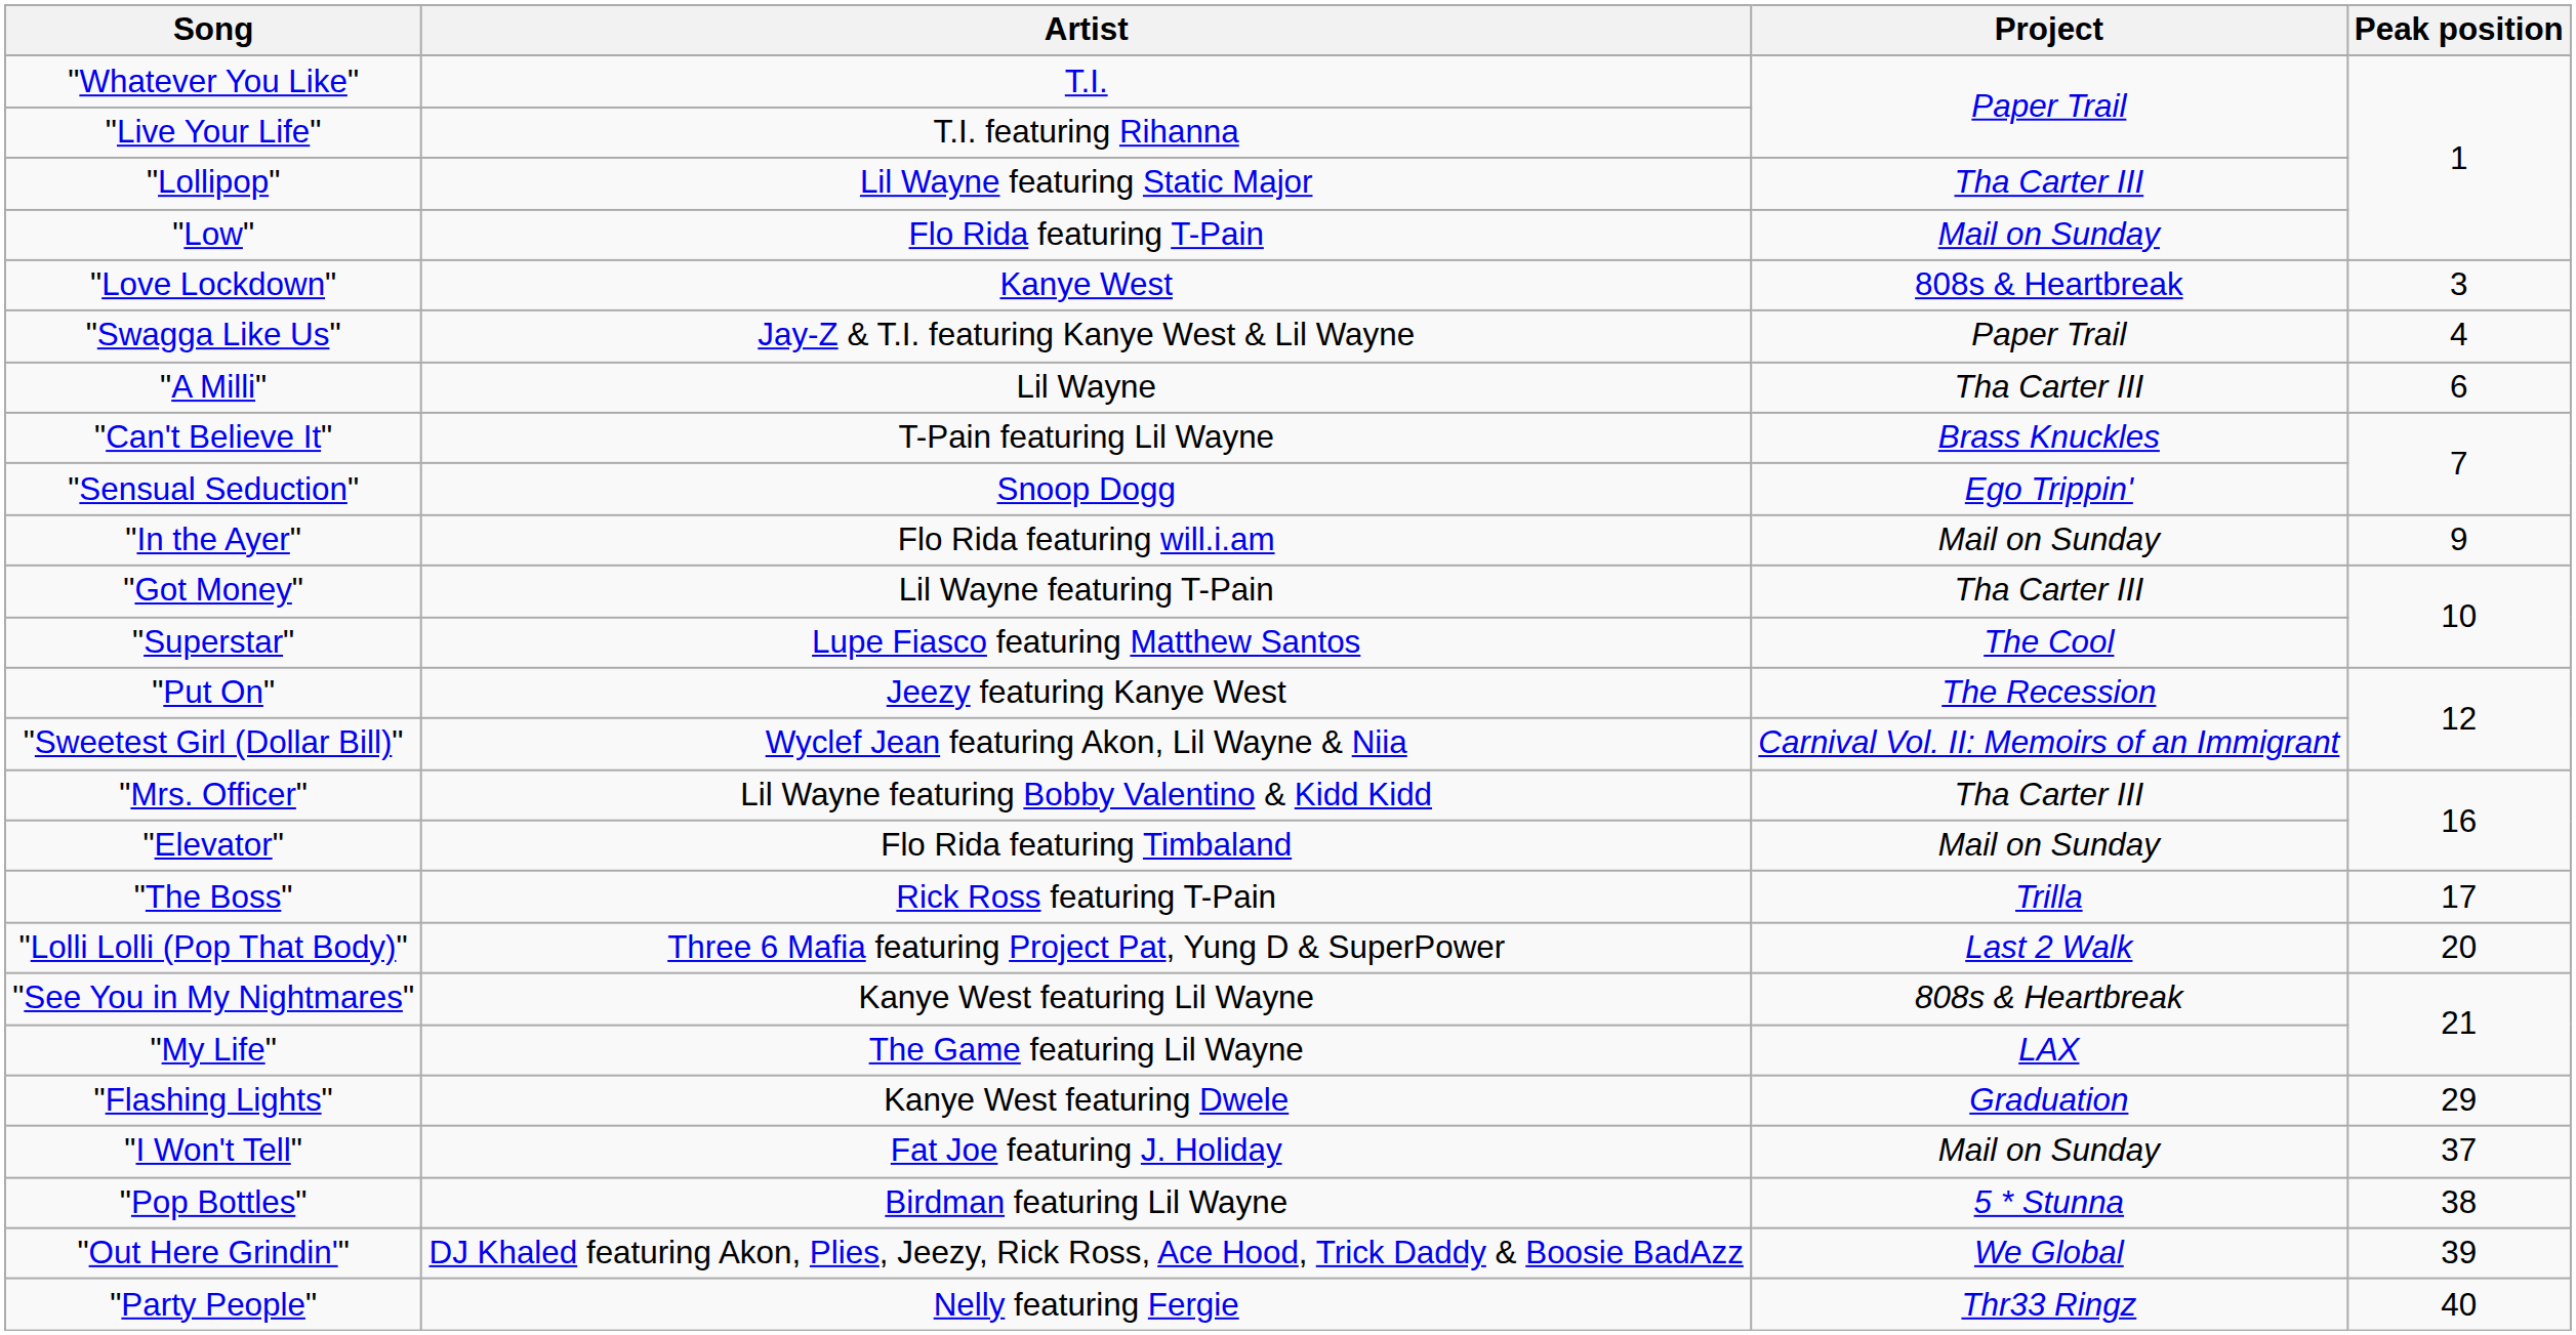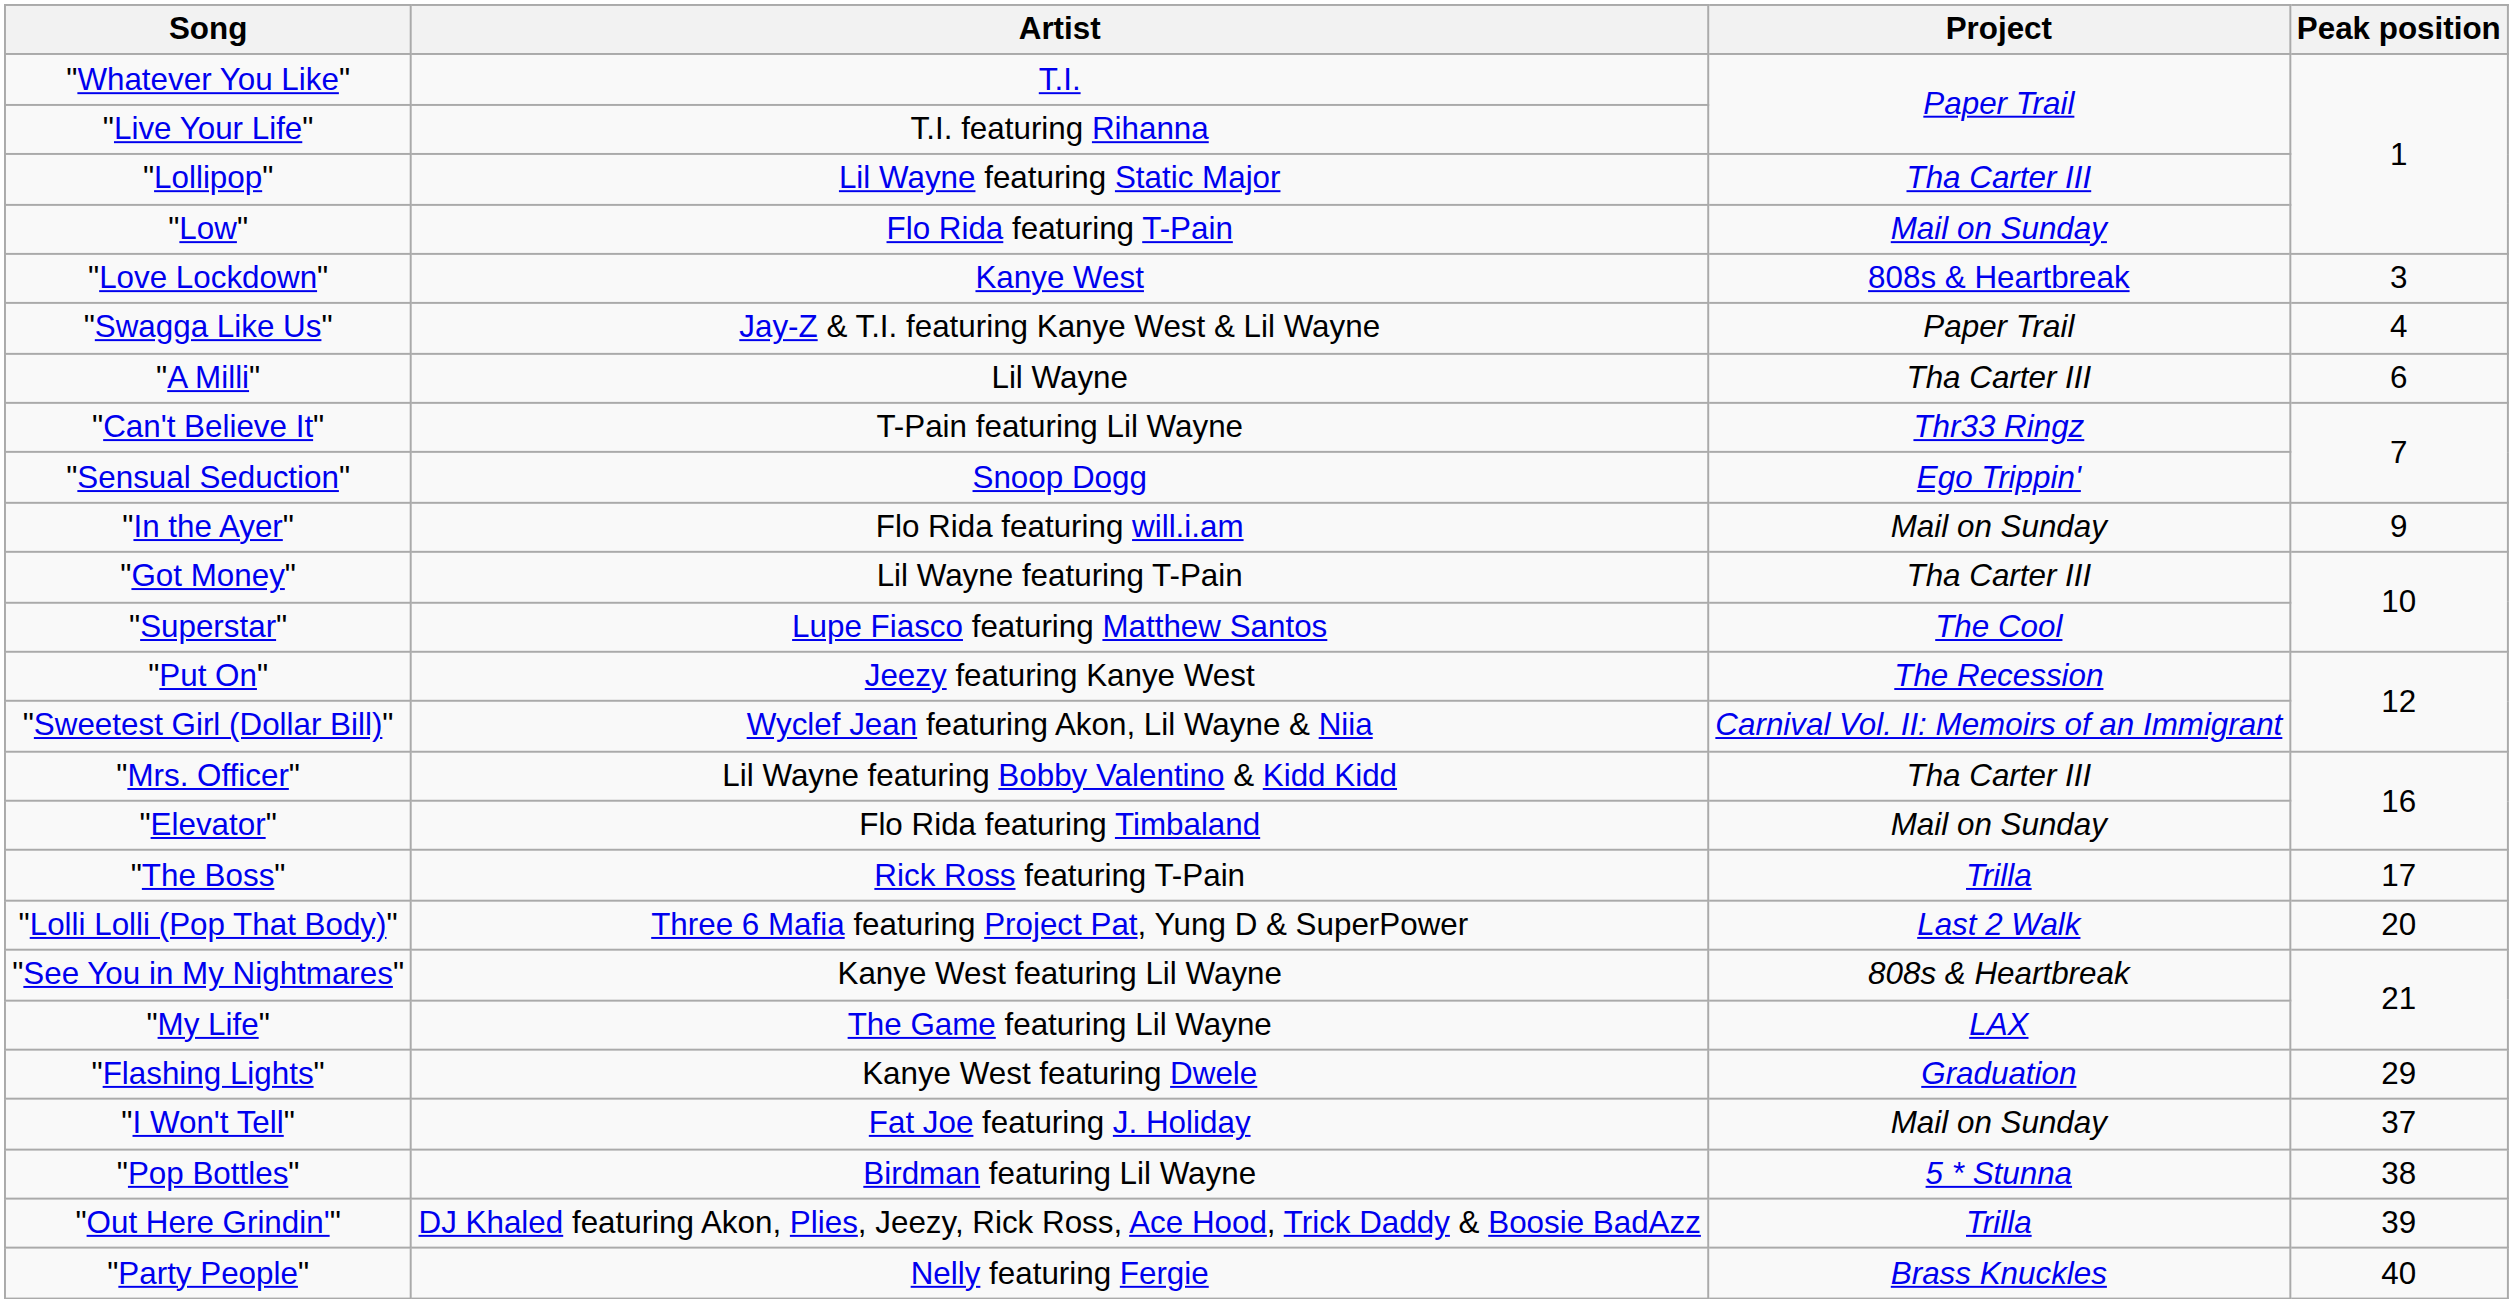 <table class="wikitable sortable plainrowheaders" style="text-align:center;">
 <tr>
 <th scope="col">Song</th>
 <th scope="col">Artist</th>
 <th scope="col">Project</th>
 <th scope="col">Peak position</th>
 </tr>
 <tr>
 <td>"<a href='#'>Whatever You Like</a>"</td>
 <td><a href='#'>T.I.</a></td>
 <td rowspan="2"><em><a href='#'>Paper Trail</a></em></td>
 <td rowspan="4">1</td>
 </tr>
 <tr>
 <td>"<a href='#'>Live Your Life</a>"</td>
 <td>T.I. featuring <a href='#'>Rihanna</a></td>
 </tr>
 <tr>
 <td>"<a href='#'>Lollipop</a>"</td>
 <td><a href='#'>Lil Wayne</a> featuring <a href='#'>Static Major</a></td>
 <td><em><a href='#'>Tha Carter III</a></em></td>
 </tr>
 <tr>
 <td>"<a href='#'>Low</a>"</td>
 <td><a href='#'>Flo Rida</a> featuring <a href='#'>T-Pain</a></td>
 <td><em><a href='#'>Mail on Sunday</a></em></td>
 </tr>
 <tr>
 <td>"<a href='#'>Love Lockdown</a>"</td>
 <td><a href='#'>Kanye West</a></td>
 <td><a href='#'>808s & Heartbreak</a></td>
 <td>3</td>
 </tr>
 <tr>
 <td>"<a href='#'>Swagga Like Us</a>"</td>
 <td><a href='#'>Jay-Z</a> & T.I. featuring Kanye West & Lil Wayne</td>
 <td><em>Paper Trail</em></td>
 <td>4</td>
 </tr>
 <tr>
 <td>"<a href='#'>A Milli</a>"</td>
 <td>Lil Wayne</td>
 <td><em>Tha Carter III</em></td>
 <td>6</td>
 </tr>
 <tr>
 <td>"<a href='#'>Can't Believe It</a>"</td>
 <td>T-Pain featuring Lil Wayne</td>
-<td><em><a href='#'>Brass Knuckles</a></em></td>
+<td><em><a href='#'>Thr33 Ringz</a></em></td>
 <td rowspan="2">7</td>
 </tr>
 <tr>
 <td>"<a href='#'>Sensual Seduction</a>"</td>
 <td><a href='#'>Snoop Dogg</a></td>
 <td><em><a href='#'>Ego Trippin'</a></em></td>
 </tr>
 <tr>
 <td>"<a href='#'>In the Ayer</a>"</td>
 <td>Flo Rida featuring <a href='#'>will.i.am</a></td>
 <td><em>Mail on Sunday</em></td>
 <td>9</td>
 </tr>
 <tr>
 <td>"<a href='#'>Got Money</a>"</td>
 <td>Lil Wayne featuring T-Pain</td>
 <td><em>Tha Carter III</em></td>
 <td rowspan="2">10</td>
 </tr>
 <tr>
 <td>"<a href='#'>Superstar</a>"</td>
 <td><a href='#'>Lupe Fiasco</a> featuring <a href='#'>Matthew Santos</a></td>
 <td><em><a href='#'>The Cool</a></em></td>
 </tr>
 <tr>
 <td>"<a href='#'>Put On</a>"</td>
 <td><a href='#'>Jeezy</a> featuring Kanye West</td>
 <td><em><a href='#'>The Recession</a></em></td>
 <td rowspan="2">12</td>
 </tr>
 <tr>
 <td>"<a href='#'>Sweetest Girl (Dollar Bill)</a>"</td>
 <td><a href='#'>Wyclef Jean</a> featuring Akon, Lil Wayne & <a href='#'>Niia</a></td>
 <td><em><a href='#'>Carnival Vol. II: Memoirs of an Immigrant</a></em></td>
 </tr>
 <tr>
 <td>"<a href='#'>Mrs. Officer</a>"</td>
 <td>Lil Wayne featuring <a href='#'>Bobby Valentino</a> & <a href='#'>Kidd Kidd</a></td>
 <td><em>Tha Carter III</em></td>
 <td rowspan="2">16</td>
 </tr>
 <tr>
 <td>"<a href='#'>Elevator</a>"</td>
 <td>Flo Rida featuring <a href='#'>Timbaland</a></td>
 <td><em>Mail on Sunday</em></td>
 </tr>
 <tr>
 <td>"<a href='#'>The Boss</a>"</td>
 <td><a href='#'>Rick Ross</a> featuring T-Pain</td>
 <td><em><a href='#'>Trilla</a></em></td>
 <td>17</td>
 </tr>
 <tr>
 <td>"<a href='#'>Lolli Lolli (Pop That Body)</a>"</td>
 <td><a href='#'>Three 6 Mafia</a> featuring <a href='#'>Project Pat</a>, Yung D & SuperPower</td>
 <td><em><a href='#'>Last 2 Walk</a></em></td>
 <td>20</td>
 </tr>
 <tr>
 <td>"<a href='#'>See You in My Nightmares</a>"</td>
 <td>Kanye West featuring Lil Wayne</td>
 <td><em>808s & Heartbreak</em></td>
 <td rowspan="2">21</td>
 </tr>
 <tr>
 <td>"<a href='#'>My Life</a>"</td>
 <td><a href='#'>The Game</a> featuring Lil Wayne</td>
 <td><em><a href='#'>LAX</a></em></td>
 </tr>
 <tr>
 <td>"<a href='#'>Flashing Lights</a>"</td>
 <td>Kanye West featuring <a href='#'>Dwele</a></td>
 <td><em><a href='#'>Graduation</a></em></td>
 <td>29</td>
 </tr>
 <tr>
 <td>"<a href='#'>I Won't Tell</a>"</td>
 <td><a href='#'>Fat Joe</a> featuring <a href='#'>J. Holiday</a></td>
 <td><em>Mail on Sunday</em></td>
 <td>37</td>
 </tr>
 <tr>
 <td>"<a href='#'>Pop Bottles</a>"</td>
 <td><a href='#'>Birdman</a> featuring Lil Wayne</td>
 <td><em><a href='#'>5 * Stunna</a></em></td>
 <td>38</td>
 </tr>
 <tr>
 <td>"<a href='#'>Out Here Grindin'</a>"</td>
 <td><a href='#'>DJ Khaled</a> featuring Akon, <a href='#'>Plies</a>, Jeezy, Rick Ross, <a href='#'>Ace Hood</a>, <a href='#'>Trick Daddy</a> & <a href='#'>Boosie BadAzz</a></td>
-<td><em><a href='#'>We Global</a></em></td>
+<td><em><a href='#'>Trilla</a></em></td>
 <td>39</td>
 </tr>
 <tr>
 <td>"<a href='#'>Party People</a>"</td>
 <td><a href='#'>Nelly</a> featuring <a href='#'>Fergie</a></td>
-<td><em><a href='#'>Thr33 Ringz</a></em></td>
+<td><em><a href='#'>Brass Knuckles</a></em></td>
 <td>40</td>
 </tr>
 </table>
